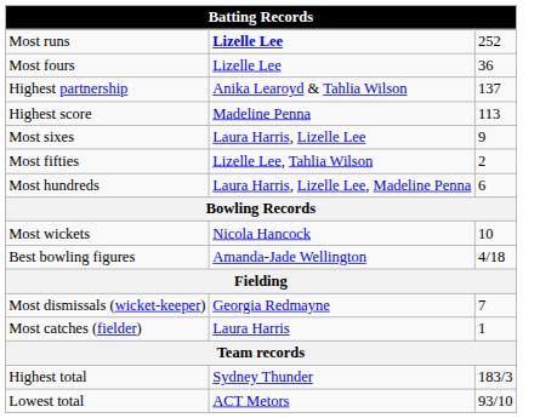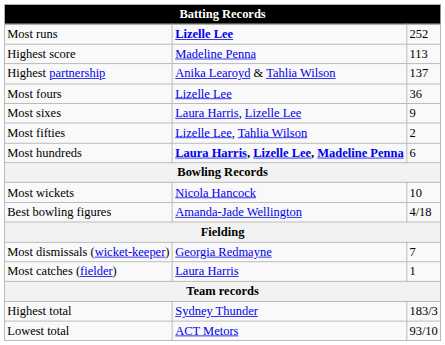 <table class="wikitable">
 <tr>
 <th colspan="3" style="color: white; background: black;">Batting Records</th>
 </tr>
 <tr>
 <td>Most runs</td>
 <td><strong><a href='#'>Lizelle Lee</a></strong></td>
 <td>252</td>
 </tr>
 <tr>
-<td>Most fours</td>
-<td><a href='#'>Lizelle Lee</a></td>
-<td>36</td>
+<td>Highest score</td>
+<td><a href='#'>Madeline Penna</a></td>
+<td>113</td>
 </tr>
 <tr>
 <td>Highest <a href='#'>partnership</a></td>
 <td><a href='#'>Anika Learoyd</a> & <a href='#'>Tahlia Wilson</a></td>
 <td>137</td>
 </tr>
 <tr>
-<td>Highest score</td>
-<td><a href='#'>Madeline Penna</a></td>
-<td>113</td>
+<td>Most fours</td>
+<td><a href='#'>Lizelle Lee</a></td>
+<td>36</td>
 </tr>
 <tr>
 <td>Most sixes</td>
 <td><a href='#'>Laura Harris</a>, <a href='#'>Lizelle Lee</a></td>
 <td>9</td>
 </tr>
 <tr>
 <td>Most fifties</td>
 <td><a href='#'>Lizelle Lee</a>, <a href='#'>Tahlia Wilson</a></td>
 <td>2</td>
 </tr>
 <tr>
 <td>Most hundreds</td>
-<td><a href='#'>Laura Harris</a>, <a href='#'>Lizelle Lee</a>, <a href='#'>Madeline Penna</a></td>
+<td><strong><a href='#'>Laura Harris</a>, <a href='#'>Lizelle Lee</a>, <a href='#'>Madeline Penna</a></strong></td>
 <td>6</td>
 </tr>
 <tr>
 <th colspan="3">Bowling Records</th>
 </tr>
 <tr>
 <td>Most wickets</td>
 <td><a href='#'>Nicola Hancock</a></td>
 <td>10</td>
 </tr>
 <tr>
 <td>Best bowling figures</td>
 <td><a href='#'>Amanda-Jade Wellington</a></td>
 <td>4/18</td>
 </tr>
 <tr>
 <th colspan="3">Fielding</th>
 </tr>
 <tr>
 <td>Most dismissals (<a href='#'>wicket-keeper</a>)</td>
 <td><a href='#'>Georgia Redmayne</a></td>
 <td>7</td>
 </tr>
 <tr>
 <td>Most catches (<a href='#'>fielder</a>)</td>
 <td><a href='#'>Laura Harris</a></td>
 <td>1</td>
 </tr>
 <tr>
 <th colspan="3">Team records</th>
 </tr>
 <tr>
 <td>Highest total</td>
 <td><a href='#'>Sydney Thunder</a></td>
 <td>183/3</td>
 </tr>
 <tr>
 <td>Lowest total</td>
 <td><a href='#'>ACT Metors</a></td>
 <td>93/10</td>
 </tr>
 </table>
